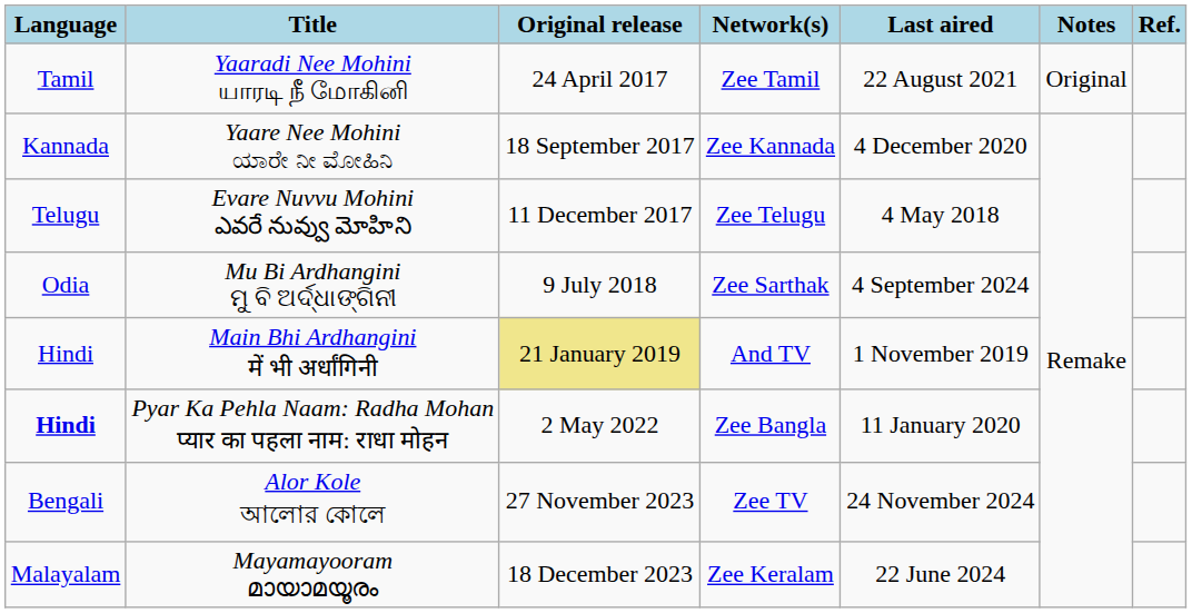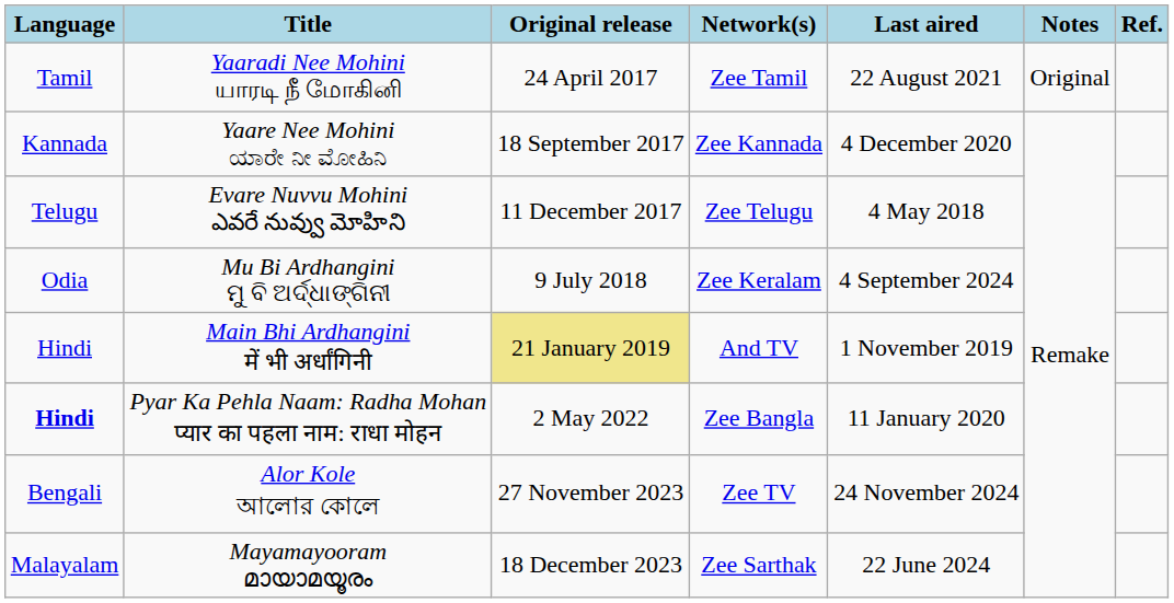 <table class="wikitable" style="text-align:center;">
 <tr>
 <th style="background:LightBlue;">Language</th>
 <th style="background:LightBlue;">Title</th>
 <th style="background:LightBlue;">Original release</th>
 <th style="background:LightBlue;">Network(s)</th>
 <th style="background:LightBlue;">Last aired</th>
 <th style="background:LightBlue;">Notes</th>
 <th style="background:LightBlue;">Ref.</th>
 </tr>
 <tr>
 <td><a href='#'>Tamil</a></td>
 <td><em><a href='#'>Yaaradi Nee Mohini</a></em> <br> யாரடி நீ மோகினி</td>
 <td>24 April 2017</td>
 <td><a href='#'>Zee Tamil</a></td>
 <td>22 August 2021</td>
 <td>Original</td>
 <td></td>
 </tr>
 <tr>
 <td><a href='#'>Kannada</a></td>
 <td><em>Yaare Nee Mohini</em> <br> ಯಾರೇ ನೀ ಮೋಹಿನಿ</td>
 <td>18 September 2017</td>
 <td><a href='#'>Zee Kannada</a></td>
 <td>4 December 2020</td>
 <td rowspan="7">Remake</td>
 <td></td>
 </tr>
 <tr>
 <td><a href='#'>Telugu</a></td>
 <td><em>Evare Nuvvu Mohini</em> <br> ఎవరే నువ్వు మోహిని</td>
 <td>11 December 2017</td>
 <td><a href='#'>Zee Telugu</a></td>
 <td>4 May 2018</td>
 <td></td>
 </tr>
 <tr>
 <td><a href='#'>Odia</a></td>
 <td><em>Mu Bi Ardhangini</em> <br> ମୁ ବି ଅର୍ଦ୍ଧାଙ୍ଗିନୀ</td>
 <td>9 July 2018</td>
-<td><a href='#'>Zee Sarthak</a></td>
+<td><a href='#'>Zee Keralam</a></td>
 <td>4 September 2024</td>
 <td></td>
 </tr>
 <tr>
 <td><a href='#'>Hindi</a></td>
 <td><em><a href='#'>Main Bhi Ardhangini</a></em> <br> में भी अर्धांगिनी</td>
 <td style="background: khaki;">21 January 2019</td>
 <td><a href='#'>And TV</a></td>
 <td>1 November 2019</td>
 <td></td>
 </tr>
 <tr>
 <td><strong><a href='#'>Hindi</a></strong></td>
 <td><em>Pyar Ka Pehla Naam: Radha Mohan</em> <br> प्यार का पहला नाम: राधा मोहन</td>
 <td>2 May 2022</td>
 <td><a href='#'>Zee Bangla</a></td>
 <td>11 January 2020</td>
 <td></td>
 </tr>
 <tr>
 <td><a href='#'>Bengali</a></td>
 <td><em><a href='#'>Alor Kole</a></em> <br> আলোর কোলে</td>
 <td>27 November 2023</td>
 <td><a href='#'>Zee TV</a></td>
 <td>24 November 2024</td>
 <td></td>
 </tr>
 <tr>
 <td><a href='#'>Malayalam</a></td>
 <td><em>Mayamayooram</em> <br> മായാമയൂരം</td>
 <td>18 December 2023</td>
-<td><a href='#'>Zee Keralam</a></td>
+<td><a href='#'>Zee Sarthak</a></td>
 <td>22 June 2024</td>
 <td></td>
 </tr>
 </table>
